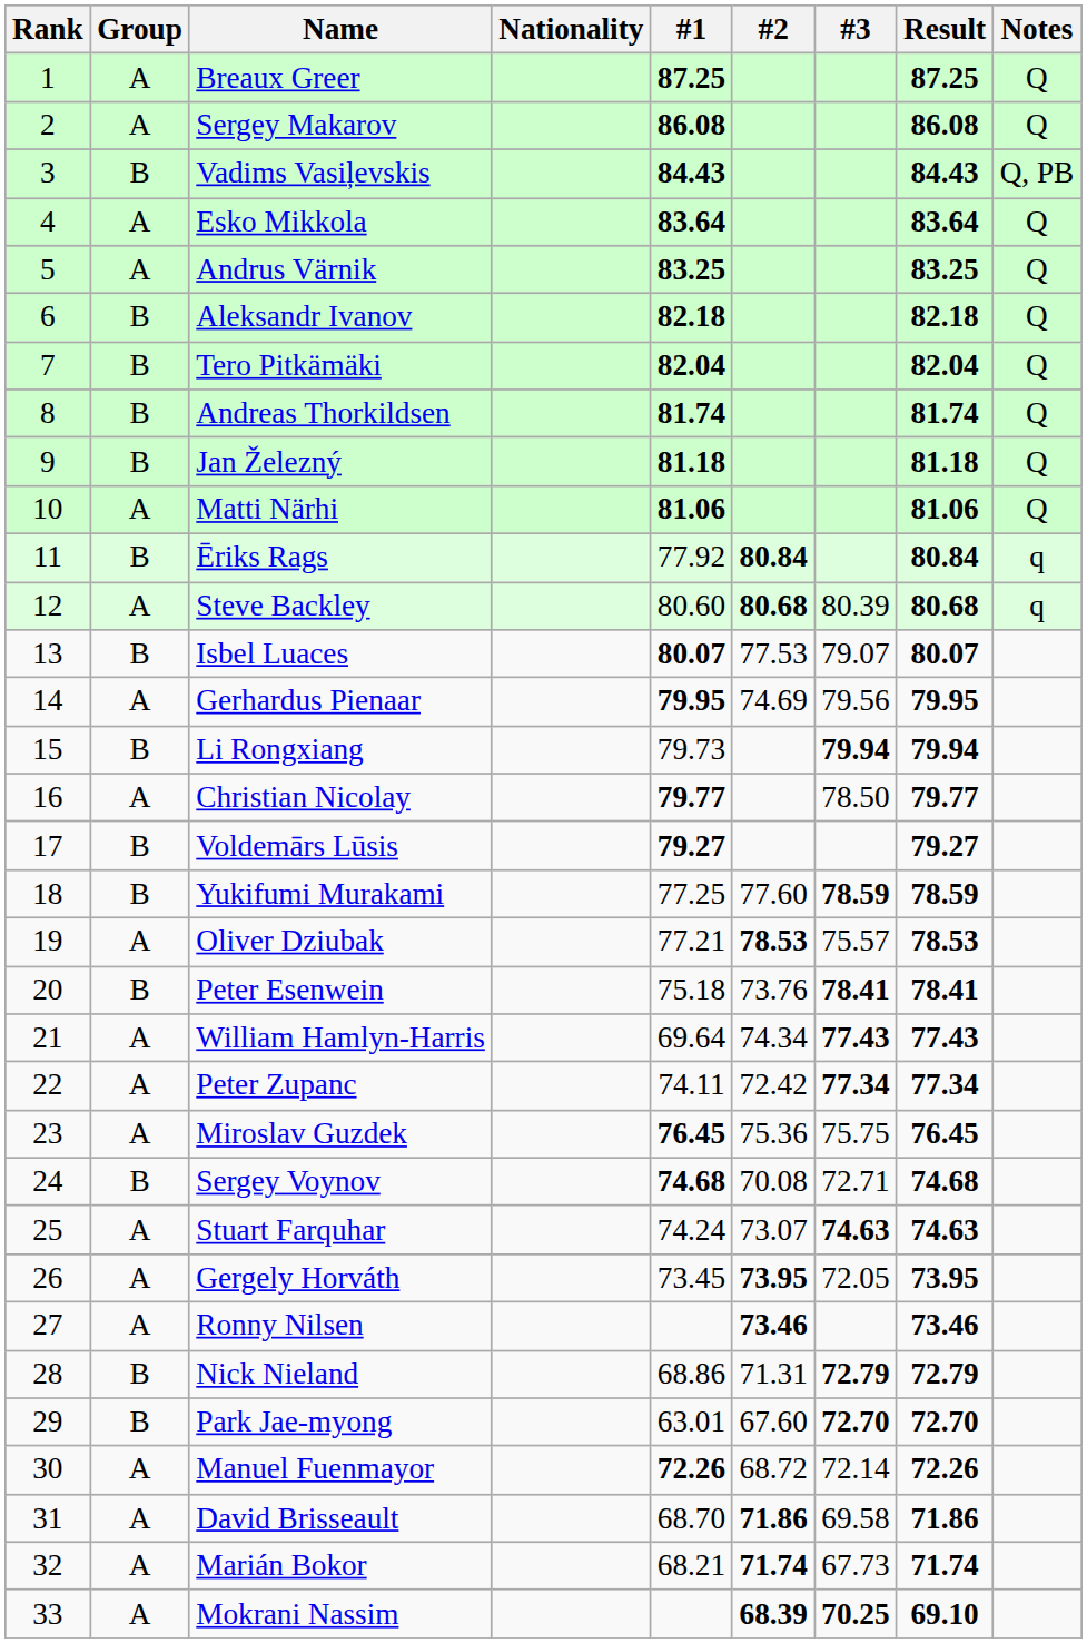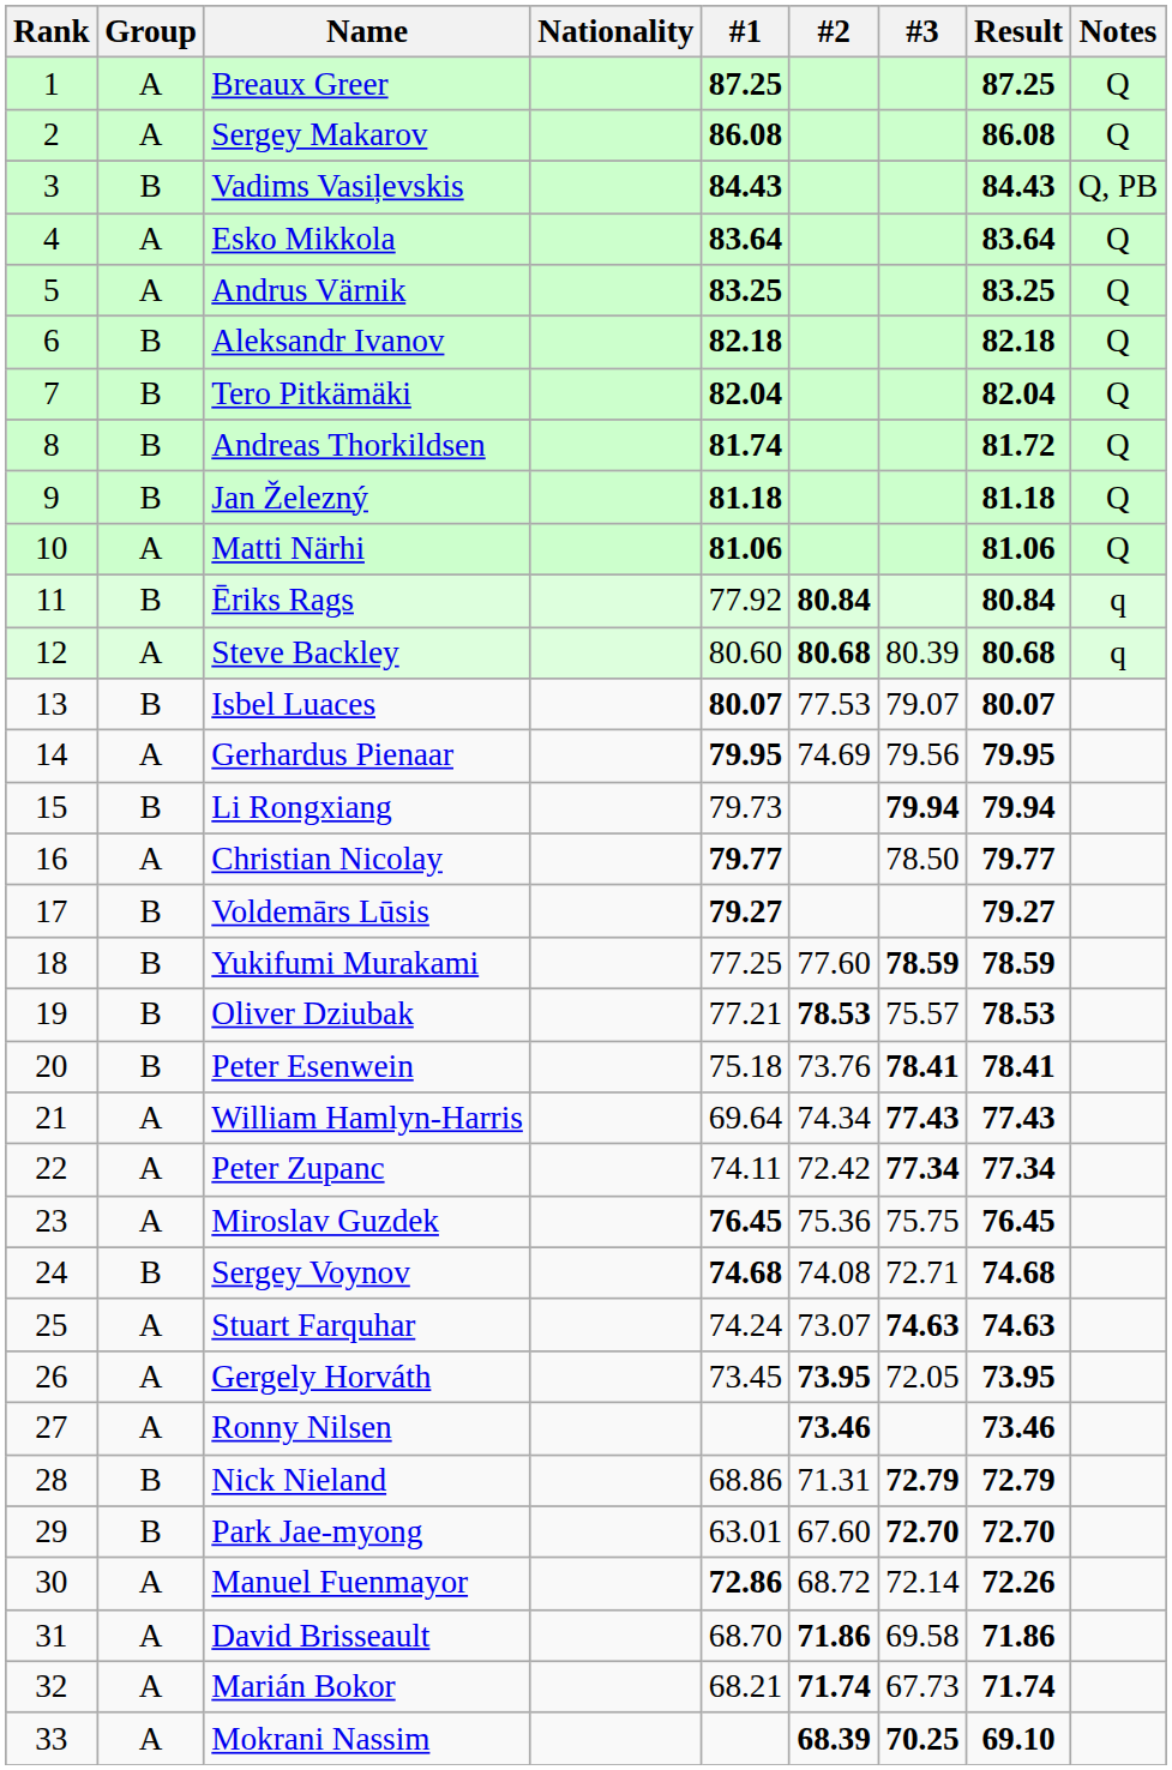 <table class="wikitable sortable" style="text-align:center">
 <tr>
 <th>Rank</th>
 <th>Group</th>
 <th>Name</th>
 <th>Nationality</th>
 <th>#1</th>
 <th>#2</th>
 <th>#3</th>
 <th>Result</th>
 <th>Notes</th>
 </tr>
 <tr bgcolor=ccffcc>
 <td>1</td>
 <td>A</td>
 <td align=left><a href='#'>Breaux Greer</a></td>
 <td align=left></td>
 <td><strong>87.25 </strong></td>
 <td></td>
 <td></td>
 <td><strong>87.25 </strong></td>
 <td>Q</td>
 </tr>
 <tr bgcolor=ccffcc>
 <td>2</td>
 <td>A</td>
 <td align=left><a href='#'>Sergey Makarov</a></td>
 <td align=left></td>
 <td><strong>86.08 </strong></td>
 <td></td>
 <td></td>
 <td><strong>86.08  </strong></td>
 <td>Q</td>
 </tr>
 <tr bgcolor=ccffcc>
 <td>3</td>
 <td>B</td>
 <td align=left><a href='#'>Vadims Vasiļevskis</a></td>
 <td align=left></td>
 <td><strong>84.43</strong></td>
 <td></td>
 <td></td>
 <td><strong>84.43 </strong></td>
 <td>Q, PB</td>
 </tr>
 <tr bgcolor=ccffcc>
 <td>4</td>
 <td>A</td>
 <td align=left><a href='#'>Esko Mikkola</a></td>
 <td align=left></td>
 <td><strong>83.64 </strong></td>
 <td></td>
 <td></td>
 <td><strong>83.64 </strong></td>
 <td>Q</td>
 </tr>
 <tr bgcolor=ccffcc>
 <td>5</td>
 <td>A</td>
 <td align=left><a href='#'>Andrus Värnik</a></td>
 <td align=left></td>
 <td><strong>83.25 </strong></td>
 <td></td>
 <td></td>
 <td><strong>83.25 </strong></td>
 <td>Q</td>
 </tr>
 <tr bgcolor=ccffcc>
 <td>6</td>
 <td>B</td>
 <td align=left><a href='#'>Aleksandr Ivanov</a></td>
 <td align=left></td>
 <td><strong>82.18</strong></td>
 <td></td>
 <td></td>
 <td><strong>82.18 </strong></td>
 <td>Q</td>
 </tr>
 <tr bgcolor=ccffcc>
 <td>7</td>
 <td>B</td>
 <td align=left><a href='#'>Tero Pitkämäki</a></td>
 <td align=left></td>
 <td><strong>82.04</strong></td>
 <td></td>
 <td></td>
 <td><strong>82.04 </strong></td>
 <td>Q</td>
 </tr>
 <tr bgcolor=ccffcc>
 <td>8</td>
 <td>B</td>
 <td align=left><a href='#'>Andreas Thorkildsen</a></td>
 <td align=left></td>
 <td><strong>81.74</strong></td>
 <td></td>
 <td></td>
-<td><strong>81.74 </strong></td>
+<td><strong>81.72 </strong></td>
 <td>Q</td>
 </tr>
 <tr bgcolor=ccffcc>
 <td>9</td>
 <td>B</td>
 <td align=left><a href='#'>Jan Železný</a></td>
 <td align=left></td>
 <td><strong>81.18</strong></td>
 <td></td>
 <td></td>
 <td><strong>81.18 </strong></td>
 <td>Q</td>
 </tr>
 <tr bgcolor=ccffcc>
 <td>10</td>
 <td>A</td>
 <td align=left><a href='#'>Matti Närhi</a></td>
 <td align=left></td>
 <td><strong>81.06 </strong></td>
 <td></td>
 <td></td>
 <td><strong>81.06 </strong></td>
 <td>Q</td>
 </tr>
 <tr bgcolor=ddffdd>
 <td>11</td>
 <td>B</td>
 <td align=left><a href='#'>Ēriks Rags</a></td>
 <td align=left></td>
 <td>77.92</td>
 <td><strong>80.84 </strong></td>
 <td></td>
 <td><strong>80.84 </strong></td>
 <td>q</td>
 </tr>
 <tr bgcolor=ddffdd>
 <td>12</td>
 <td>A</td>
 <td align=left><a href='#'>Steve Backley</a></td>
 <td align=left></td>
 <td>80.60</td>
 <td><strong>80.68 </strong></td>
 <td>80.39</td>
 <td><strong>80.68 </strong></td>
 <td>q</td>
 </tr>
 <tr>
 <td>13</td>
 <td>B</td>
 <td align=left><a href='#'>Isbel Luaces</a></td>
 <td align=left></td>
 <td><strong>80.07 </strong></td>
 <td>77.53</td>
 <td>79.07</td>
 <td><strong>80.07  </strong></td>
 <td></td>
 </tr>
 <tr>
 <td>14</td>
 <td>A</td>
 <td align=left><a href='#'>Gerhardus Pienaar</a></td>
 <td align=left></td>
 <td><strong>79.95 </strong></td>
 <td>74.69</td>
 <td>79.56</td>
 <td><strong>79.95 </strong></td>
 <td></td>
 </tr>
 <tr>
 <td>15</td>
 <td>B</td>
 <td align=left><a href='#'>Li Rongxiang</a></td>
 <td align=left></td>
 <td>79.73</td>
 <td></td>
 <td><strong>79.94 </strong></td>
 <td><strong>79.94 </strong></td>
 <td></td>
 </tr>
 <tr>
 <td>16</td>
 <td>A</td>
 <td align=left><a href='#'>Christian Nicolay</a></td>
 <td align=left></td>
 <td><strong>79.77 </strong></td>
 <td></td>
 <td>78.50</td>
 <td><strong>79.77 </strong></td>
 <td></td>
 </tr>
 <tr>
 <td>17</td>
 <td>B</td>
 <td align=left><a href='#'>Voldemārs Lūsis</a></td>
 <td align=left></td>
 <td><strong>79.27 </strong></td>
 <td></td>
 <td></td>
 <td><strong>79.27 </strong></td>
 <td></td>
 </tr>
 <tr>
 <td>18</td>
 <td>B</td>
 <td align=left><a href='#'>Yukifumi Murakami</a></td>
 <td align=left></td>
 <td>77.25</td>
 <td>77.60</td>
 <td><strong>78.59 </strong></td>
 <td><strong>78.59 </strong></td>
 <td></td>
 </tr>
 <tr>
 <td>19</td>
-<td>A</td>
+<td>B</td>
 <td align=left><a href='#'>Oliver Dziubak</a></td>
 <td align=left></td>
 <td>77.21</td>
 <td><strong>78.53 </strong></td>
 <td>75.57</td>
 <td><strong>78.53 </strong></td>
 <td></td>
 </tr>
 <tr>
 <td>20</td>
 <td>B</td>
 <td align=left><a href='#'>Peter Esenwein</a></td>
 <td align=left></td>
 <td>75.18</td>
 <td>73.76</td>
 <td><strong>78.41 </strong></td>
 <td><strong>78.41 </strong></td>
 <td></td>
 </tr>
 <tr>
 <td>21</td>
 <td>A</td>
 <td align=left><a href='#'>William Hamlyn-Harris</a></td>
 <td align=left></td>
 <td>69.64</td>
 <td>74.34</td>
 <td><strong>77.43 </strong></td>
 <td><strong>77.43 </strong></td>
 <td></td>
 </tr>
 <tr>
 <td>22</td>
 <td>A</td>
 <td align=left><a href='#'>Peter Zupanc</a></td>
 <td align=left></td>
 <td>74.11</td>
 <td>72.42</td>
 <td><strong>77.34 </strong></td>
 <td><strong>77.34 </strong></td>
 <td></td>
 </tr>
 <tr>
 <td>23</td>
 <td>A</td>
 <td align=left><a href='#'>Miroslav Guzdek</a></td>
 <td align=left></td>
 <td><strong>76.45 </strong></td>
 <td>75.36</td>
 <td>75.75</td>
 <td><strong>76.45 </strong></td>
 <td></td>
 </tr>
 <tr>
 <td>24</td>
 <td>B</td>
 <td align=left><a href='#'>Sergey Voynov</a></td>
 <td align=left></td>
 <td><strong>74.68 </strong></td>
-<td>70.08</td>
+<td>74.08</td>
 <td>72.71</td>
 <td><strong>74.68 </strong></td>
 <td></td>
 </tr>
 <tr>
 <td>25</td>
 <td>A</td>
 <td align=left><a href='#'>Stuart Farquhar</a></td>
 <td align=left></td>
 <td>74.24</td>
 <td>73.07</td>
 <td><strong>74.63 </strong></td>
 <td><strong>74.63 </strong></td>
 <td></td>
 </tr>
 <tr>
 <td>26</td>
 <td>A</td>
 <td align=left><a href='#'>Gergely Horváth</a></td>
 <td align=left></td>
 <td>73.45</td>
 <td><strong>73.95 </strong></td>
 <td>72.05</td>
 <td><strong>73.95 </strong></td>
 <td></td>
 </tr>
 <tr>
 <td>27</td>
 <td>A</td>
 <td align=left><a href='#'>Ronny Nilsen</a></td>
 <td align=left></td>
 <td></td>
 <td><strong>73.46 </strong></td>
 <td></td>
 <td><strong>73.46 </strong></td>
 <td></td>
 </tr>
 <tr>
 <td>28</td>
 <td>B</td>
 <td align=left><a href='#'>Nick Nieland</a></td>
 <td align=left></td>
 <td>68.86</td>
 <td>71.31</td>
 <td><strong>72.79 </strong></td>
 <td><strong>72.79 </strong></td>
 <td></td>
 </tr>
 <tr>
 <td>29</td>
 <td>B</td>
 <td align=left><a href='#'>Park Jae-myong</a></td>
 <td align=left></td>
 <td>63.01</td>
 <td>67.60</td>
 <td><strong>72.70 </strong></td>
 <td><strong>72.70 </strong></td>
 <td></td>
 </tr>
 <tr>
 <td>30</td>
 <td>A</td>
 <td align=left><a href='#'>Manuel Fuenmayor</a></td>
 <td align=left></td>
-<td><strong>72.26 </strong></td>
+<td><strong>72.86 </strong></td>
 <td>68.72</td>
 <td>72.14</td>
 <td><strong>72.26 </strong></td>
 <td></td>
 </tr>
 <tr>
 <td>31</td>
 <td>A</td>
 <td align=left><a href='#'>David Brisseault</a></td>
 <td align=left></td>
 <td>68.70</td>
 <td><strong>71.86 </strong></td>
 <td>69.58</td>
 <td><strong>71.86 </strong></td>
 <td></td>
 </tr>
 <tr>
 <td>32</td>
 <td>A</td>
 <td align=left><a href='#'>Marián Bokor</a></td>
 <td align=left></td>
 <td>68.21</td>
 <td><strong>71.74 </strong></td>
 <td>67.73</td>
 <td><strong>71.74 </strong></td>
 <td></td>
 </tr>
 <tr>
 <td>33</td>
 <td>A</td>
 <td align=left><a href='#'>Mokrani Nassim </a></td>
 <td align=left></td>
 <td></td>
 <td><strong>68.39</strong></td>
 <td><strong>70.25</strong></td>
 <td><strong>69.10</strong></td>
 <td></td>
 </tr>
 </table>
